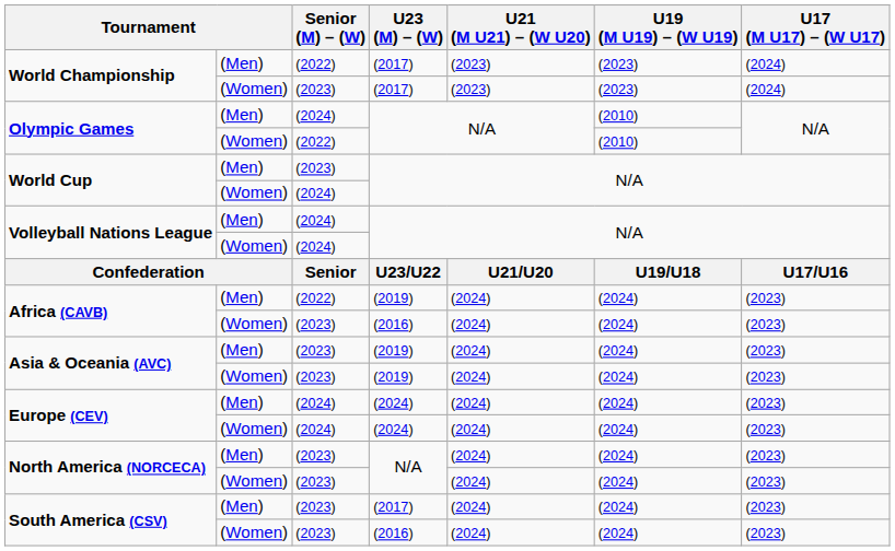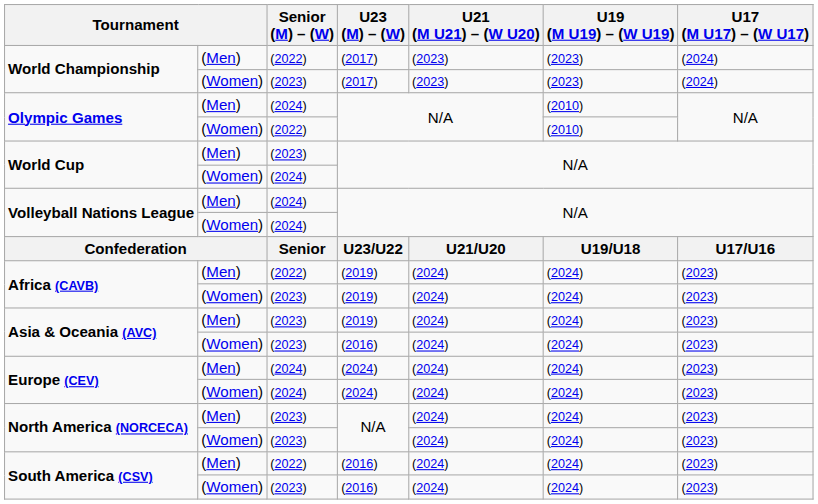 <table class=wikitable style="font-size: 90%; white-space:nowrap">
 <tr>
 <th colspan=2>Tournament</th>
 <th>Senior<br>(<a href='#'>M</a>) – (<a href='#'>W</a>)</th>
 <th>U23<br>(<a href='#'>M</a>) – (<a href='#'>W</a>)</th>
 <th>U21<br>(<a href='#'>M U21</a>) – (<a href='#'>W U20</a>)</th>
 <th>U19<br>(<a href='#'>M U19</a>) – (<a href='#'>W U19</a>)</th>
 <th>U17<br>(<a href='#'>M U17</a>) – (<a href='#'>W U17</a>)</th>
 </tr>
 <tr>
 <td rowspan="2"><strong>World Championship</strong></td>
 <td>(<a href='#'>Men</a>)</td>
 <td>  <small>(<a href='#'>2022</a>)</small></td>
 <td> <small>(<a href='#'>2017</a>)</small></td>
 <td> <small>(<a href='#'>2023</a>)</small></td>
 <td> <small>(<a href='#'>2023</a>)</small></td>
 <td> <small>(<a href='#'>2024</a>)</small></td>
 </tr>
 <tr>
 <td>(<a href='#'>Women</a>)</td>
 <td> <small>(<a href='#'>2023</a>)</small></td>
 <td> <small>(<a href='#'>2017</a>)</small></td>
 <td> <small>(<a href='#'>2023</a>)</small></td>
 <td> <small>(<a href='#'>2023</a>)</small></td>
 <td> <small>(<a href='#'>2024</a>)</small></td>
 </tr>
 <tr>
 <td rowspan="2"><strong><a href='#'>Olympic Games</a></strong></td>
 <td>(<a href='#'>Men</a>)</td>
 <td> <small>(<a href='#'>2024</a>)</small></td>
 <td colspan="2" rowspan="2" align="center">N/A</td>
 <td> <small>(<a href='#'>2010</a>)</small></td>
 <td rowspan="2" align="center">N/A</td>
 </tr>
 <tr>
 <td>(<a href='#'>Women</a>)</td>
 <td>  <small>(<a href='#'>2022</a>)</small></td>
 <td> <small>(<a href='#'>2010</a>)</small></td>
 </tr>
 <tr>
 <td rowspan="2"><strong>World Cup</strong></td>
 <td>(<a href='#'>Men</a>)</td>
 <td> <small>(<a href='#'>2023</a>)</small></td>
 <td colspan="4" rowspan="2" align="center">N/A</td>
 </tr>
 <tr>
 <td>(<a href='#'>Women</a>)</td>
 <td> <small>(<a href='#'>2024</a>)</small></td>
 </tr>
 <tr>
 <td rowspan="2"><strong>Volleyball Nations League</strong></td>
 <td>(<a href='#'>Men</a>)</td>
 <td> <small>(<a href='#'>2024</a>)</small></td>
 <td colspan="4" rowspan="2" align="center">N/A</td>
 </tr>
 <tr>
 <td>(<a href='#'>Women</a>)</td>
 <td> <small>(<a href='#'>2024</a>)</small></td>
 </tr>
 <tr>
 <th colspan=2>Confederation</th>
 <th>Senior</th>
 <th>U23/U22</th>
 <th>U21/U20</th>
 <th>U19/U18</th>
 <th>U17/U16</th>
 </tr>
 <tr>
 <td rowspan=2><strong>Africa <small><a href='#'>(CAVB)</a></small></strong></td>
 <td>(<a href='#'>Men</a>)</td>
 <td>  <small>(<a href='#'>2022</a>)</small></td>
 <td> <small>(<a href='#'>2019</a>)</small></td>
 <td> <small>(<a href='#'>2024</a>)</small></td>
 <td> <small>(<a href='#'>2024</a>)</small></td>
 <td> <small>(<a href='#'>2023</a>)</small></td>
 </tr>
 <tr>
 <td>(<a href='#'>Women</a>)</td>
 <td> <small>(<a href='#'>2023</a>)</small></td>
-<td> <small>(<a href='#'>2016</a>)</small></td>
+<td> <small>(<a href='#'>2019</a>)</small></td>
 <td> <small>(<a href='#'>2024</a>)</small></td>
 <td> <small>(<a href='#'>2024</a>)</small></td>
 <td> <small>(<a href='#'>2023</a>)</small></td>
 </tr>
 <tr>
 <td rowspan=2><strong>Asia & Oceania <small><a href='#'>(AVC)</a></small></strong></td>
 <td>(<a href='#'>Men</a>)</td>
 <td> <small>(<a href='#'>2023</a>)</small></td>
 <td> <small>(<a href='#'>2019</a>)</small></td>
 <td> <small>(<a href='#'>2024</a>)</small></td>
 <td> <small>(<a href='#'>2024</a>)</small></td>
 <td> <small>(<a href='#'>2023</a>)</small></td>
 </tr>
 <tr>
 <td>(<a href='#'>Women</a>)</td>
 <td> <small>(<a href='#'>2023</a>)</small></td>
-<td> <small>(<a href='#'>2019</a>)</small></td>
+<td> <small>(<a href='#'>2016</a>)</small></td>
 <td> <small>(<a href='#'>2024</a>)</small></td>
 <td> <small>(<a href='#'>2024</a>)</small></td>
 <td> <small>(<a href='#'>2023</a>)</small></td>
 </tr>
 <tr>
 <td rowspan=2><strong>Europe <small><a href='#'>(CEV)</a></small></strong></td>
 <td>(<a href='#'>Men</a>)</td>
 <td> <small>(<a href='#'>2024</a>)</small></td>
 <td> <small>(<a href='#'>2024</a>)</small></td>
 <td> <small>(<a href='#'>2024</a>)</small></td>
 <td> <small>(<a href='#'>2024</a>)</small></td>
 <td> <small>(<a href='#'>2023</a>)</small></td>
 </tr>
 <tr>
 <td>(<a href='#'>Women</a>)</td>
 <td> <small>(<a href='#'>2024</a>)</small></td>
 <td> <small>(<a href='#'>2024</a>)</small></td>
 <td> <small>(<a href='#'>2024</a>)</small></td>
 <td> <small>(<a href='#'>2024</a>)</small></td>
 <td> <small>(<a href='#'>2023</a>)</small></td>
 </tr>
 <tr>
 <td rowspan=2><strong>North America <small><a href='#'>(NORCECA)</a></small></strong></td>
 <td>(<a href='#'>Men</a>)</td>
 <td> <small>(<a href='#'>2023</a>)</small></td>
 <td rowspan="2" align="center">N/A</td>
 <td> <small>(<a href='#'>2024</a>)</small></td>
 <td> <small>(<a href='#'>2024</a>)</small></td>
 <td> <small>(<a href='#'>2023</a>)</small></td>
 </tr>
 <tr>
 <td>(<a href='#'>Women</a>)</td>
 <td> <small>(<a href='#'>2023</a>)</small></td>
 <td> <small>(<a href='#'>2024</a>)</small></td>
 <td> <small>(<a href='#'>2024</a>)</small></td>
 <td> <small>(<a href='#'>2023</a>)</small></td>
 </tr>
 <tr>
 <td rowspan=2><strong>South America <small><a href='#'>(CSV)</a></small></strong></td>
 <td>(<a href='#'>Men</a>)</td>
-<td> <small>(<a href='#'>2023</a>)</small></td>
-<td> <small>(<a href='#'>2017</a>)</small></td>
+<td>  <small>(<a href='#'>2022</a>)</small></td>
+<td> <small>(<a href='#'>2016</a>)</small></td>
 <td> <small>(<a href='#'>2024</a>)</small></td>
 <td> <small>(<a href='#'>2024</a>)</small></td>
 <td> <small>(<a href='#'>2023</a>)</small></td>
 </tr>
 <tr>
 <td>(<a href='#'>Women</a>)</td>
 <td> <small>(<a href='#'>2023</a>)</small></td>
 <td> <small>(<a href='#'>2016</a>)</small></td>
 <td> <small>(<a href='#'>2024</a>)</small></td>
 <td> <small>(<a href='#'>2024</a>)</small></td>
 <td> <small>(<a href='#'>2023</a>)</small></td>
 </tr>
 </table>
